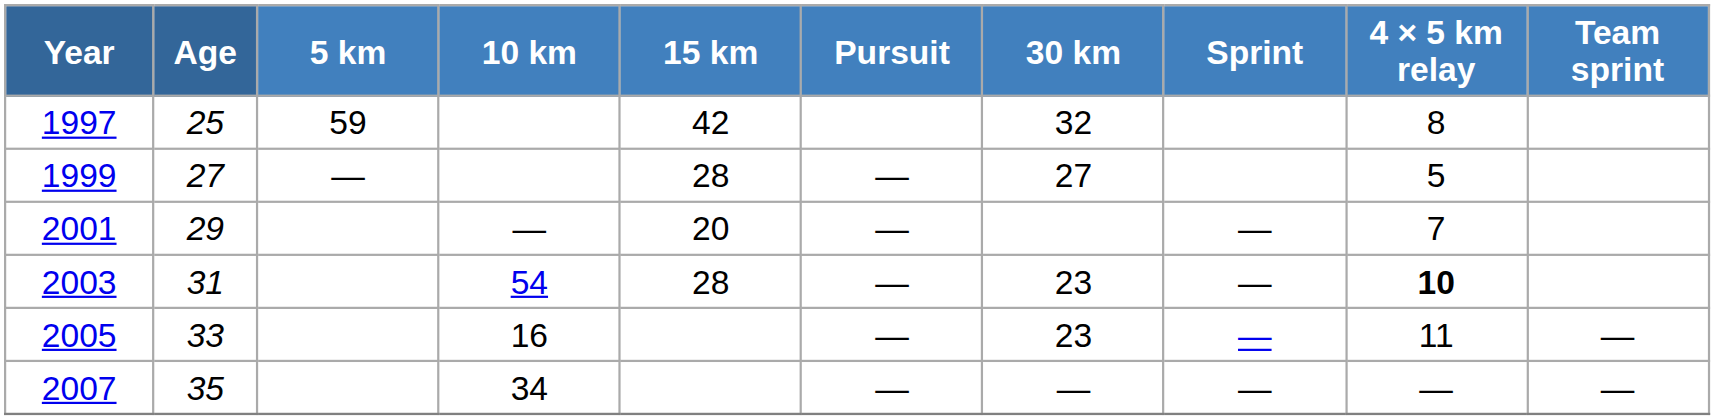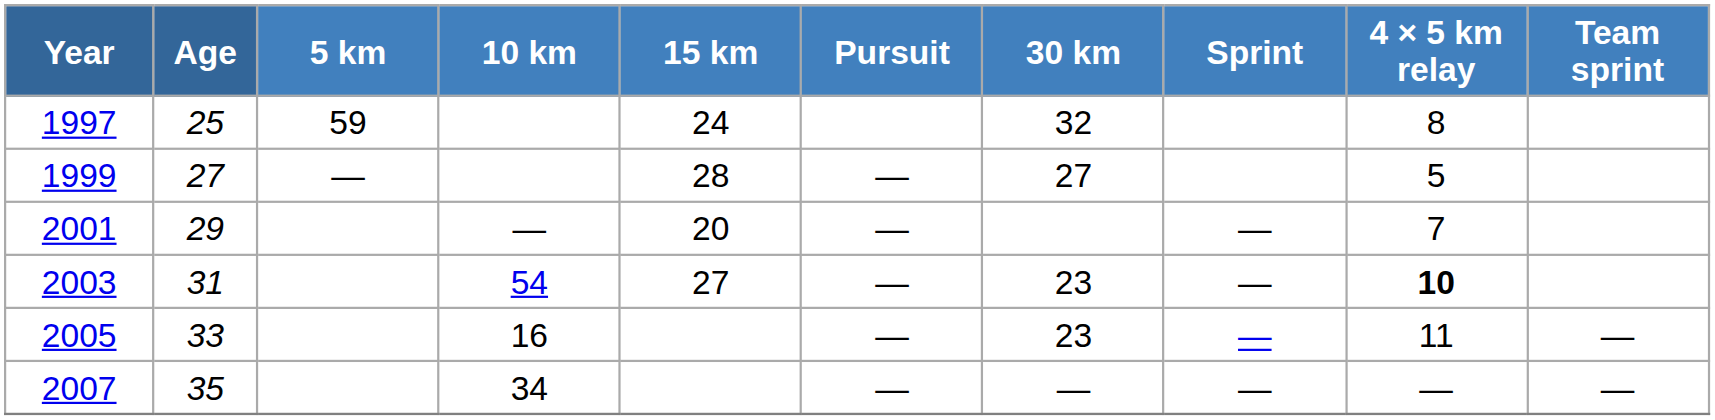 <table class="wikitable" style="font-size:95%; text-align:center; border:grey solid 1px; border-collapse:collapse; background:#ffffff;">
 <tr>
 <th style="background-color:#369; color:white; width:60px;"> Year </th>
 <th style="background-color:#369; color:white; width:40px;"> Age </th>
 <th style="background-color:#4180be; color:white; width:75px;"> 5 km </th>
 <th style="background-color:#4180be; color:white; width:75px;"> 10 km </th>
 <th style="background-color:#4180be; color:white; width:75px;"> 15 km </th>
 <th style="background-color:#4180be; color:white; width:75px;"> Pursuit </th>
 <th style="background-color:#4180be; color:white; width:75px;"> 30 km </th>
 <th style="background-color:#4180be; color:white; width:75px;"> Sprint </th>
 <th style="background-color:#4180be; color:white; width:75px;"> 4 × 5 km <br> relay </th>
 <th style="background-color:#4180be; color:white; width:75px;"> Team <br> sprint </th>
 </tr>
 <tr>
 <td><a href='#'>1997</a></td>
 <td><em>25</em></td>
 <td>59</td>
 <td></td>
-<td>42</td>
+<td>24</td>
 <td></td>
 <td>32</td>
 <td></td>
 <td>8</td>
 <td></td>
 </tr>
 <tr>
 <td><a href='#'>1999</a></td>
 <td><em>27</em></td>
 <td>—</td>
 <td></td>
 <td>28</td>
 <td>—</td>
 <td>27</td>
 <td></td>
 <td>5</td>
 <td></td>
 </tr>
 <tr>
 <td><a href='#'>2001</a></td>
 <td><em>29</em></td>
 <td></td>
 <td>—</td>
 <td>20</td>
 <td>—</td>
 <td></td>
 <td>—</td>
 <td>7</td>
 <td></td>
 </tr>
 <tr>
 <td><a href='#'>2003</a></td>
 <td><em>31</em></td>
 <td></td>
 <td><a href='#'>54</a></td>
-<td>28</td>
+<td>27</td>
 <td>—</td>
 <td>23</td>
 <td>—</td>
 <td><strong>10</strong></td>
 <td></td>
 </tr>
 <tr>
 <td><a href='#'>2005</a></td>
 <td><em>33</em></td>
 <td></td>
 <td>16</td>
 <td></td>
 <td>—</td>
 <td>23</td>
 <td><a href='#'>—</a></td>
 <td>11</td>
 <td>—</td>
 </tr>
 <tr>
 <td><a href='#'>2007</a></td>
 <td><em>35</em></td>
 <td></td>
 <td>34</td>
 <td></td>
 <td>—</td>
 <td>—</td>
 <td>—</td>
 <td>—</td>
 <td>—</td>
 </tr>
 <tr>
 </tr>
 </table>
